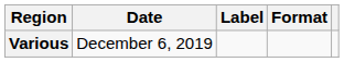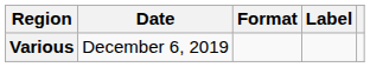 <table class="wikitable plainrowheaders">
 <tr>
 <th scope="col">Region</th>
 <th scope="col">Date</th>
+<th scope="col">Format</th>
 <th scope="col">Label</th>
-<th scope="col">Format</th>
 <th scope="col"></th>
 </tr>
 <tr>
 <th scope="row">Various</th>
 <td>December 6, 2019</td>
 <td></td>
 <td></td>
 <td></td>
 </tr>
 </table>
